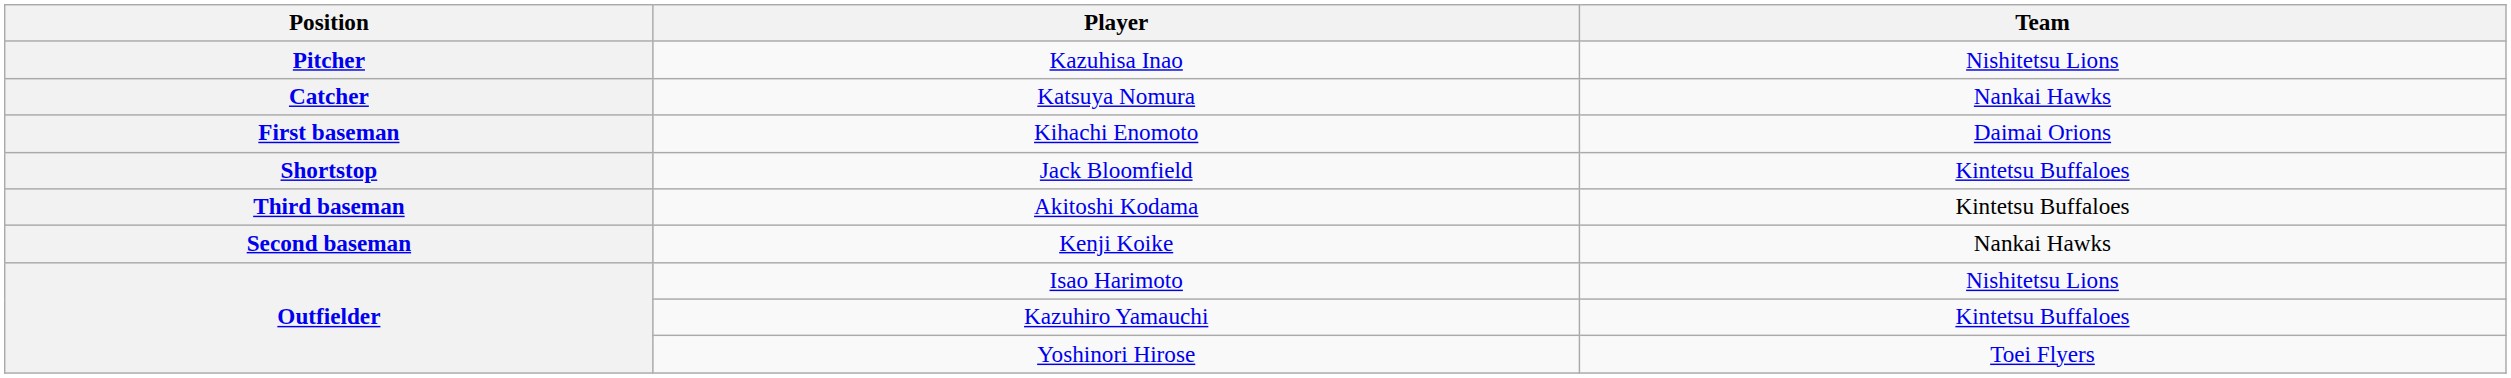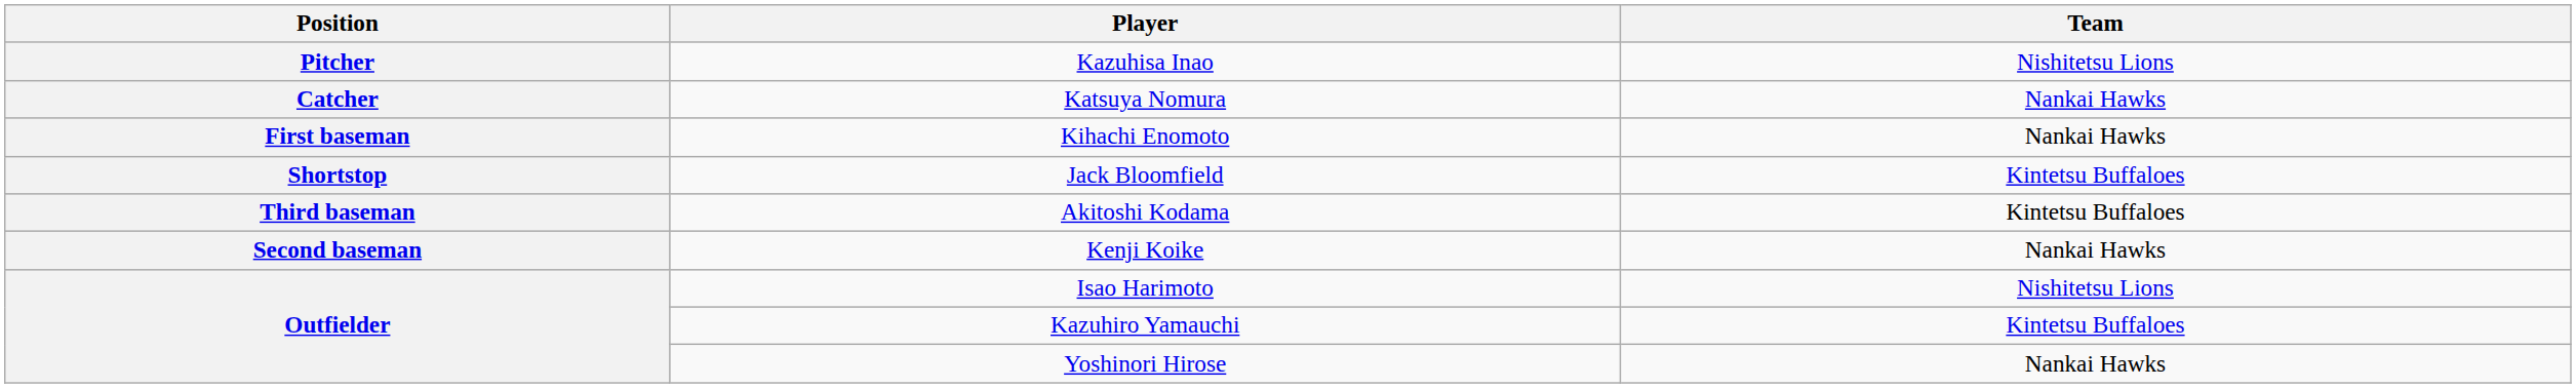 <table class="wikitable" style="text-align:center;">
 <tr>
 <th scope="col" width="7%">Position</th>
 <th scope="col" width="10%">Player</th>
 <th scope="col" width="10%">Team</th>
 </tr>
 <tr>
 <th scope="row" style="text-align:center;"><a href='#'>Pitcher</a></th>
 <td><a href='#'>Kazuhisa Inao</a></td>
 <td><a href='#'>Nishitetsu Lions</a></td>
 </tr>
 <tr>
 <th scope="row" style="text-align:center;"><a href='#'>Catcher</a></th>
 <td><a href='#'>Katsuya Nomura</a></td>
 <td><a href='#'>Nankai Hawks</a></td>
 </tr>
 <tr>
 <th scope="row" style="text-align:center;"><a href='#'>First baseman</a></th>
 <td><a href='#'>Kihachi Enomoto</a></td>
-<td><a href='#'>Daimai Orions</a></td>
+<td>Nankai Hawks</td>
 </tr>
 <tr>
 <th scope="row" style="text-align:center;"><a href='#'>Shortstop</a></th>
 <td><a href='#'>Jack Bloomfield</a></td>
 <td><a href='#'>Kintetsu Buffaloes</a></td>
 </tr>
 <tr>
 <th scope="row" style="text-align:center;"><a href='#'>Third baseman</a></th>
 <td><a href='#'>Akitoshi Kodama</a></td>
 <td>Kintetsu Buffaloes</td>
 </tr>
 <tr>
 <th scope="row" style="text-align:center;"><a href='#'>Second baseman</a></th>
 <td><a href='#'>Kenji Koike</a></td>
 <td>Nankai Hawks</td>
 </tr>
 <tr>
 <th scope="row" style="text-align:center;" rowspan=3><a href='#'>Outfielder</a></th>
 <td><a href='#'>Isao Harimoto</a></td>
 <td><a href='#'>Nishitetsu Lions</a></td>
 </tr>
 <tr>
 <td><a href='#'>Kazuhiro Yamauchi</a></td>
 <td><a href='#'>Kintetsu Buffaloes</a></td>
 </tr>
 <tr>
 <td><a href='#'>Yoshinori Hirose</a></td>
-<td><a href='#'>Toei Flyers</a></td>
+<td>Nankai Hawks</td>
 </tr>
 </table>
